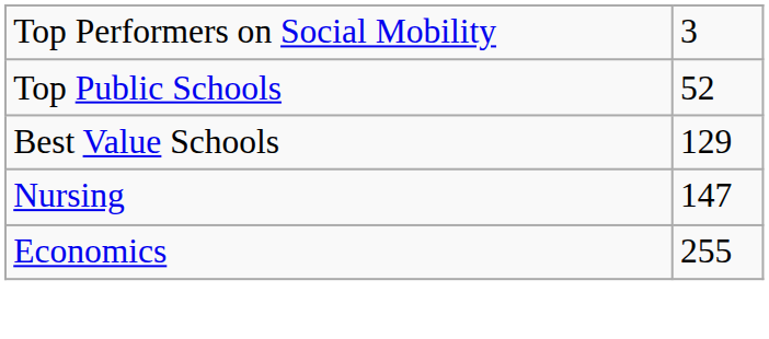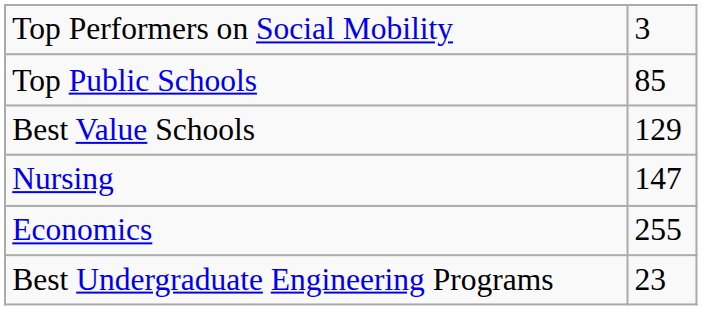 <table class="wikitable floatright" style="width: 22em;">
 <tr>
 <td>Top Performers on <a href='#'>Social Mobility</a></td>
 <td>3</td>
 </tr>
 <tr>
 <td>Top <a href='#'>Public Schools</a></td>
-<td>52</td>
+<td>85</td>
 </tr>
 <tr>
 <td>Best <a href='#'>Value</a> Schools</td>
 <td>129</td>
 </tr>
 <tr>
 <td><a href='#'>Nursing</a></td>
 <td>147</td>
 </tr>
 <tr>
 <td><a href='#'>Economics</a></td>
 <td>255</td>
 </tr>
+<tr>
+<td>Best <a href='#'>Undergraduate</a> <a href='#'>Engineering</a> Programs</td>
+<td>23</td>
+</tr>
 </table>
